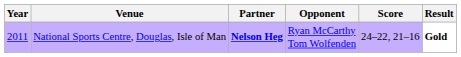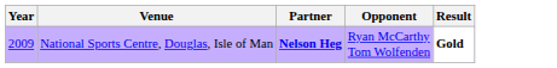 <table class="sortable wikitable" style="font-size: 90%;">
 <tr>
 <th>Year</th>
 <th>Venue</th>
 <th>Partner</th>
 <th>Opponent</th>
-<th>Score</th>
 <th>Result</th>
 </tr>
 <tr style="background:#C6AEFF">
-<td align="center"><a href='#'>2011</a></td>
+<td align="center"><a href='#'>2009</a></td>
 <td align="left"><a href='#'>National Sports Centre</a>, <a href='#'>Douglas</a>, Isle of Man</td>
 <td align="left"><strong> <a href='#'>Nelson Heg</a></strong></td>
 <td align="left"> <a href='#'>Ryan McCarthy</a><br> <a href='#'>Tom Wolfenden</a></td>
-<td align="left">24–22, 21–16</td>
 <td style="text-align:left; background:white"> <strong>Gold</strong></td>
 </tr>
 </table>
